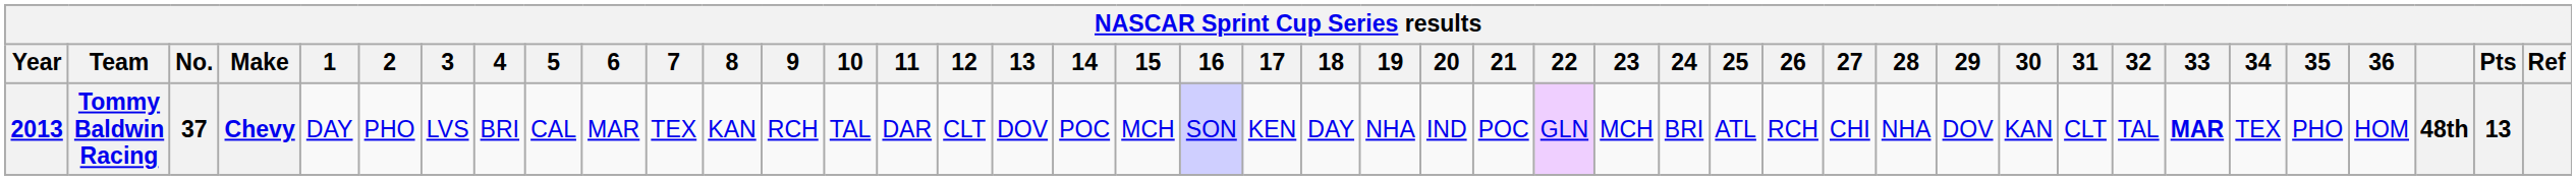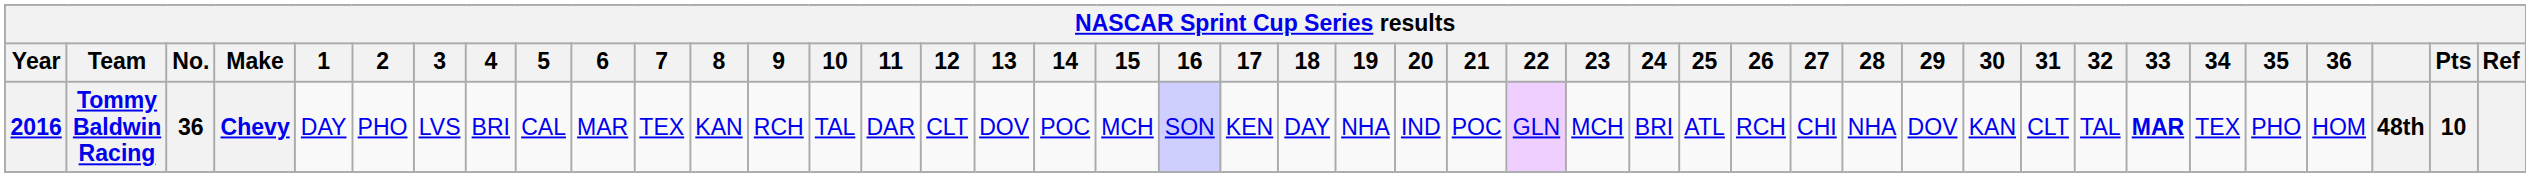 <table class="wikitable" style="text-align:center; font-size:75%">
 <tr>
 <th colspan=45><a href='#'>NASCAR Sprint Cup Series</a> results</th>
 </tr>
 <tr>
 <th>Year</th>
 <th>Team</th>
 <th>No.</th>
 <th>Make</th>
 <th>1</th>
 <th>2</th>
 <th>3</th>
 <th>4</th>
 <th>5</th>
 <th>6</th>
 <th>7</th>
 <th>8</th>
 <th>9</th>
 <th>10</th>
 <th>11</th>
 <th>12</th>
 <th>13</th>
 <th>14</th>
 <th>15</th>
 <th>16</th>
 <th>17</th>
 <th>18</th>
 <th>19</th>
 <th>20</th>
 <th>21</th>
 <th>22</th>
 <th>23</th>
 <th>24</th>
 <th>25</th>
 <th>26</th>
 <th>27</th>
 <th>28</th>
 <th>29</th>
 <th>30</th>
 <th>31</th>
 <th>32</th>
 <th>33</th>
 <th>34</th>
 <th>35</th>
 <th>36</th>
 <th></th>
 <th>Pts</th>
 <th>Ref</th>
 </tr>
 <tr>
-<th><a href='#'>2013</a></th>
+<th><a href='#'>2016</a></th>
 <th><a href='#'>Tommy Baldwin Racing</a></th>
-<th>37</th>
+<th>36</th>
 <th><a href='#'>Chevy</a></th>
 <td><a href='#'>DAY</a></td>
 <td><a href='#'>PHO</a></td>
 <td><a href='#'>LVS</a></td>
 <td><a href='#'>BRI</a></td>
 <td><a href='#'>CAL</a></td>
 <td><a href='#'>MAR</a></td>
 <td><a href='#'>TEX</a></td>
 <td><a href='#'>KAN</a></td>
 <td><a href='#'>RCH</a></td>
 <td><a href='#'>TAL</a></td>
 <td><a href='#'>DAR</a></td>
 <td><a href='#'>CLT</a></td>
 <td><a href='#'>DOV</a></td>
 <td><a href='#'>POC</a></td>
 <td><a href='#'>MCH</a></td>
 <td style="background:#CFCFFF;"><a href='#'>SON</a><br></td>
 <td><a href='#'>KEN</a></td>
 <td><a href='#'>DAY</a></td>
 <td><a href='#'>NHA</a></td>
 <td><a href='#'>IND</a></td>
 <td><a href='#'>POC</a></td>
 <td style="background:#EFCFFF;"><a href='#'>GLN</a><br></td>
 <td><a href='#'>MCH</a></td>
 <td><a href='#'>BRI</a></td>
 <td><a href='#'>ATL</a></td>
 <td><a href='#'>RCH</a></td>
 <td><a href='#'>CHI</a></td>
 <td><a href='#'>NHA</a></td>
 <td><a href='#'>DOV</a></td>
 <td><a href='#'>KAN</a></td>
 <td><a href='#'>CLT</a></td>
 <td><a href='#'>TAL</a></td>
 <td><strong><a href='#'>MAR</a></strong></td>
 <td><a href='#'>TEX</a></td>
 <td><a href='#'>PHO</a></td>
 <td><a href='#'>HOM</a></td>
 <th>48th</th>
-<th>13</th>
+<th>10</th>
 <th></th>
 </tr>
 </table>
